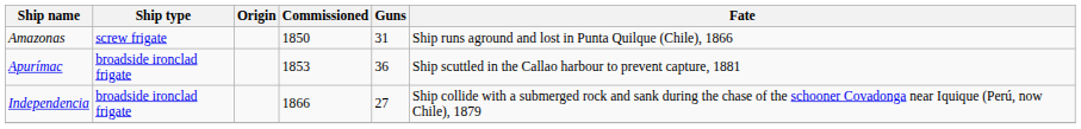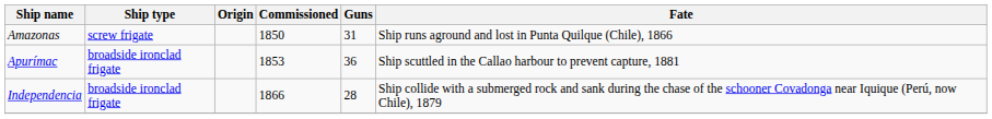 <table class="wikitable">
 <tr>
 <th>Ship name</th>
 <th>Ship type</th>
 <th>Origin</th>
 <th>Commissioned</th>
 <th>Guns</th>
 <th>Fate</th>
 </tr>
 <tr>
 <td><em>Amazonas</em></td>
 <td><a href='#'>screw frigate</a></td>
 <td></td>
 <td>1850</td>
 <td>31</td>
 <td>Ship runs aground and lost in Punta Quilque (Chile), 1866</td>
 </tr>
 <tr>
 <td><a href='#'><em>Apurímac</em></a></td>
 <td><a href='#'>broadside ironclad frigate</a></td>
 <td></td>
 <td>1853</td>
 <td>36</td>
 <td>Ship scuttled in the Callao harbour to prevent capture, 1881</td>
 </tr>
 <tr>
 <td><a href='#'><em>Independencia</em></a></td>
 <td><a href='#'>broadside ironclad frigate</a></td>
 <td></td>
 <td>1866</td>
-<td>27</td>
+<td>28</td>
 <td>Ship collide with a submerged rock and sank during the chase of the <a href='#'>schooner Covadonga</a> near Iquique (Perú, now Chile), 1879</td>
 </tr>
 <tr>
 </tr>
 </table>
